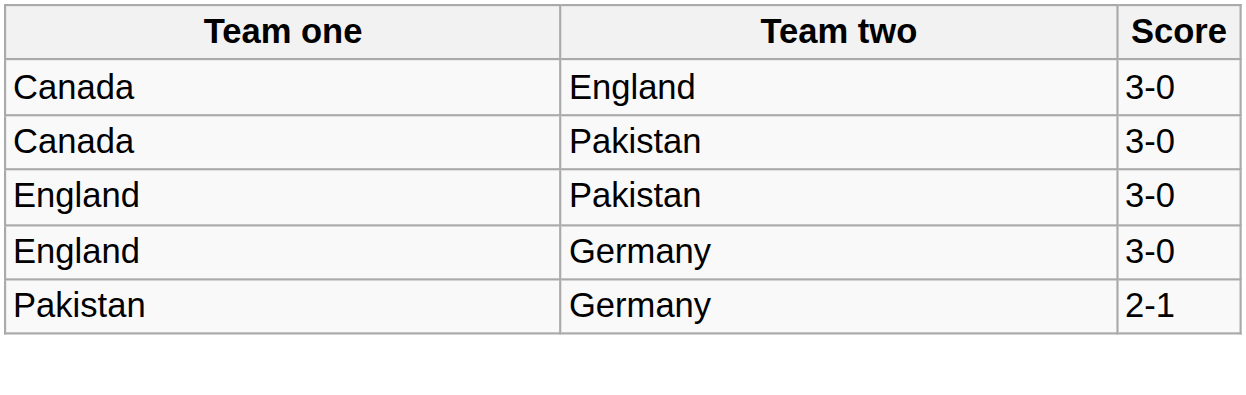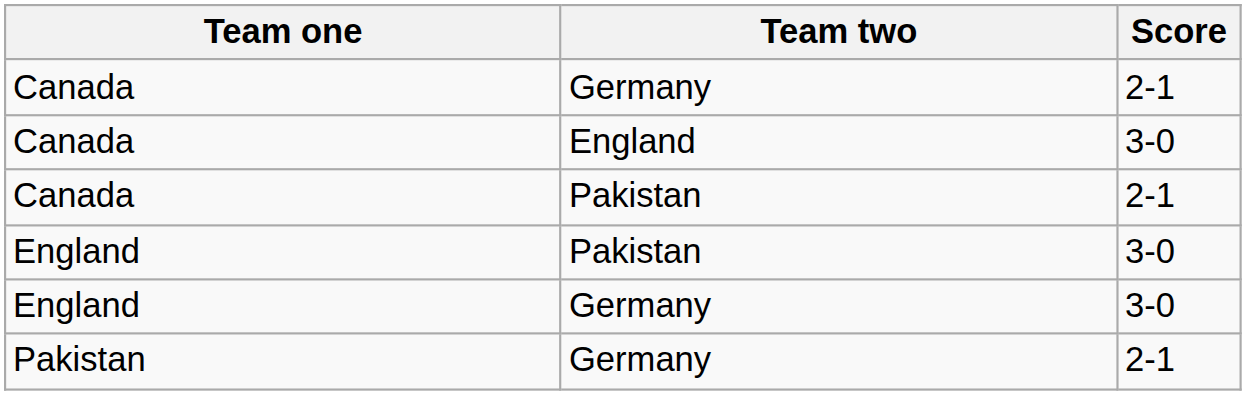 <table class="wikitable">
 <tr>
 <th width=250>Team one</th>
 <th width=250>Team two</th>
 <th width=50>Score</th>
+</tr>
+<tr>
+<td> Canada</td>
+<td> Germany</td>
+<td>2-1</td>
 </tr>
 <tr>
 <td> Canada</td>
 <td> England</td>
 <td>3-0</td>
 </tr>
 <tr>
 <td> Canada</td>
 <td> Pakistan</td>
-<td>3-0</td>
+<td>2-1</td>
 </tr>
 <tr>
 <td> England</td>
 <td> Pakistan</td>
 <td>3-0</td>
 </tr>
 <tr>
 <td> England</td>
 <td> Germany</td>
 <td>3-0</td>
 </tr>
 <tr>
 <td> Pakistan</td>
 <td> Germany</td>
 <td>2-1</td>
 </tr>
 </table>
